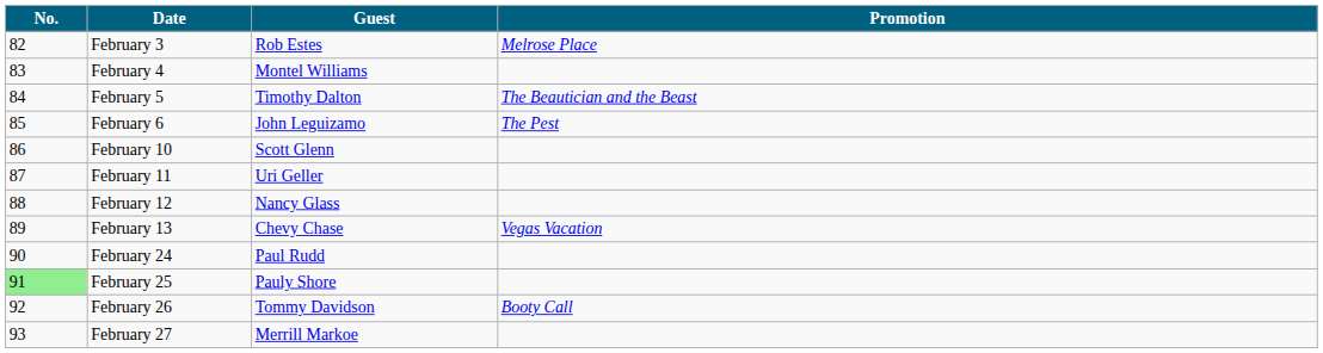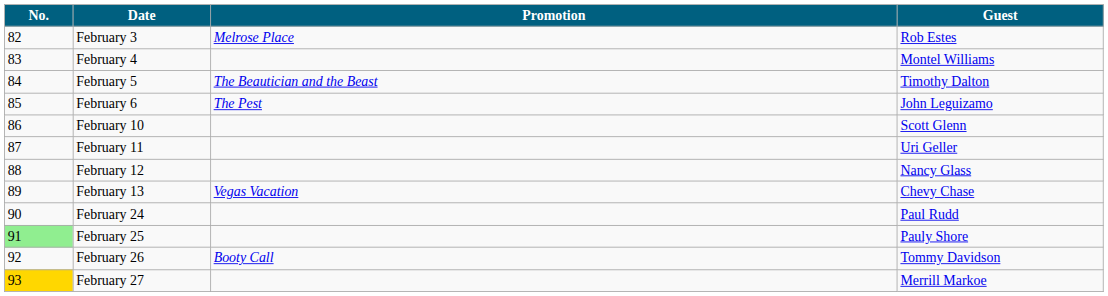 <table class="wikitable" width="100%">
 <tr>
 <th width="5%" style="background:#006080; color:#FFFFFF"><abbr>No.</abbr></th>
 <th width="10%" style="background:#006080; color:#FFFFFF">Date</th>
+<th width="50%" style="background:#006080; color:#FFFFFF">Promotion</th>
 <th width="15%" style="background:#006080; color:#FFFFFF">Guest</th>
-<th width="50%" style="background:#006080; color:#FFFFFF">Promotion</th>
 </tr>
 <tr>
 <td>82</td>
 <td>February 3</td>
+<td><em><a href='#'>Melrose Place</a></em></td>
 <td><a href='#'>Rob Estes</a></td>
-<td><em><a href='#'>Melrose Place</a></em></td>
 </tr>
 <tr>
 <td>83</td>
 <td>February 4</td>
+<td></td>
 <td><a href='#'>Montel Williams</a></td>
-<td></td>
 </tr>
 <tr>
 <td>84</td>
 <td>February 5</td>
+<td><em><a href='#'>The Beautician and the Beast</a></em></td>
 <td><a href='#'>Timothy Dalton</a></td>
-<td><em><a href='#'>The Beautician and the Beast</a></em></td>
 </tr>
 <tr>
 <td>85</td>
 <td>February 6</td>
+<td><em><a href='#'>The Pest</a></em></td>
 <td><a href='#'>John Leguizamo</a></td>
-<td><em><a href='#'>The Pest</a></em></td>
 </tr>
 <tr>
 <td>86</td>
 <td>February 10</td>
+<td></td>
 <td><a href='#'>Scott Glenn</a></td>
-<td></td>
 </tr>
 <tr>
 <td>87</td>
 <td>February 11</td>
+<td></td>
 <td><a href='#'>Uri Geller</a></td>
-<td></td>
 </tr>
 <tr>
 <td>88</td>
 <td>February 12</td>
+<td></td>
 <td><a href='#'>Nancy Glass</a></td>
-<td></td>
 </tr>
 <tr>
 <td>89</td>
 <td>February 13</td>
+<td><em><a href='#'>Vegas Vacation</a></em></td>
 <td><a href='#'>Chevy Chase</a></td>
-<td><em><a href='#'>Vegas Vacation</a></em></td>
 </tr>
 <tr>
 <td>90</td>
 <td>February 24</td>
+<td></td>
 <td><a href='#'>Paul Rudd</a></td>
-<td></td>
 </tr>
 <tr>
 <td style="background: lightgreen;">91</td>
 <td>February 25</td>
+<td></td>
 <td><a href='#'>Pauly Shore</a></td>
-<td></td>
 </tr>
 <tr>
 <td>92</td>
 <td>February 26</td>
+<td><em><a href='#'>Booty Call</a></em></td>
 <td><a href='#'>Tommy Davidson</a></td>
-<td><em><a href='#'>Booty Call</a></em></td>
 </tr>
 <tr>
-<td>93</td>
+<td style="background: gold;">93</td>
 <td>February 27</td>
+<td></td>
 <td><a href='#'>Merrill Markoe</a></td>
-<td></td>
 </tr>
 </table>
